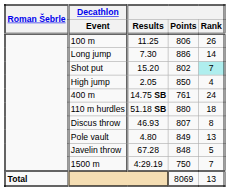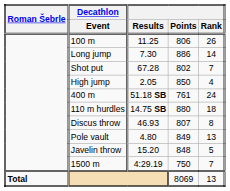 <table class=wikitable style="font-size:90%; border: double;">
 <tr>
 <th style="border-right:double" rowspan="2"><a href='#'>Roman Šebrle</a></th>
 <th style="border-right:double"><a href='#'>Decathlon</a></th>
 <th colspan="3"></th>
 </tr>
 <tr>
 <th style="border-right:double">Event</th>
 <th>Results</th>
 <th>Points</th>
 <th>Rank</th>
 </tr>
 <tr style="border-top: double;">
 <td style="border-right:double" rowspan="10"></td>
 <td style="border-right:double">100 m</td>
 <td align=center>11.25</td>
 <td align=center>806</td>
 <td align=center>26</td>
 </tr>
 <tr>
 <td style="border-right:double">Long jump</td>
 <td align=center>7.30</td>
 <td align=center>886</td>
 <td align=center>14</td>
 </tr>
 <tr>
 <td style="border-right:double">Shot put</td>
-<td align=center>15.20</td>
+<td align=center>67.28</td>
 <td align=center>802</td>
-<td align=center style="background: paleturquoise;">7</td>
+<td align=center>7</td>
 </tr>
 <tr>
 <td style="border-right:double">High jump</td>
 <td align=center>2.05</td>
 <td align=center>850</td>
 <td align=center>4</td>
 </tr>
 <tr>
 <td style="border-right:double">400 m</td>
-<td align=center>14.75 <strong>SB</strong></td>
+<td align=center>51.18 <strong>SB</strong></td>
 <td align=center>761</td>
 <td align=center>24</td>
 </tr>
 <tr>
 <td style="border-right:double">110 m hurdles</td>
-<td align=center>51.18 <strong>SB</strong></td>
+<td align=center>14.75 <strong>SB</strong></td>
 <td align=center>880</td>
 <td align=center>18</td>
 </tr>
 <tr>
 <td style="border-right:double">Discus throw</td>
 <td align=center>46.93</td>
 <td align=center>807</td>
 <td align=center>8</td>
 </tr>
 <tr>
 <td style="border-right:double">Pole vault</td>
 <td align=center>4.80</td>
 <td align=center>849</td>
 <td align=center>13</td>
 </tr>
 <tr>
 <td style="border-right:double">Javelin throw</td>
-<td align=center>67.28</td>
+<td align=center>15.20</td>
 <td align=center>848</td>
 <td align=center>5</td>
 </tr>
 <tr>
 <td style="border-right:double">1500 m</td>
 <td align=center>4:29.19</td>
 <td align=center>750</td>
 <td align=center>7</td>
 </tr>
 <tr style="border-top: double;">
 <td style="border-right:double"><strong>Total</strong></td>
 <td colspan="2" style="background:wheat; border-right:double;"></td>
 <td align=center>8069</td>
 <td align=center>13</td>
 </tr>
 </table>
